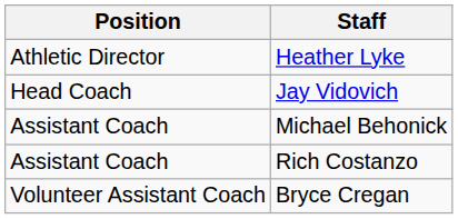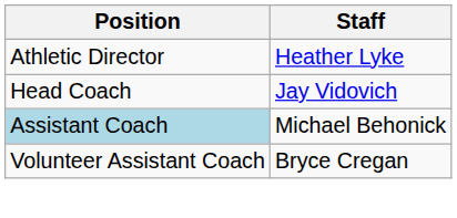 <table class="wikitable">
 <tr>
 <th>Position</th>
 <th>Staff</th>
 </tr>
 <tr>
 <td>Athletic Director</td>
 <td><a href='#'>Heather Lyke</a></td>
 </tr>
 <tr>
 <td>Head Coach</td>
 <td><a href='#'>Jay Vidovich</a></td>
 </tr>
 <tr>
-<td>Assistant Coach</td>
+<td style="background: lightblue;">Assistant Coach</td>
 <td>Michael Behonick</td>
-</tr>
-<tr>
-<td>Assistant Coach</td>
-<td>Rich Costanzo</td>
 </tr>
 <tr>
 <td>Volunteer Assistant Coach</td>
 <td>Bryce Cregan</td>
 </tr>
 </table>
